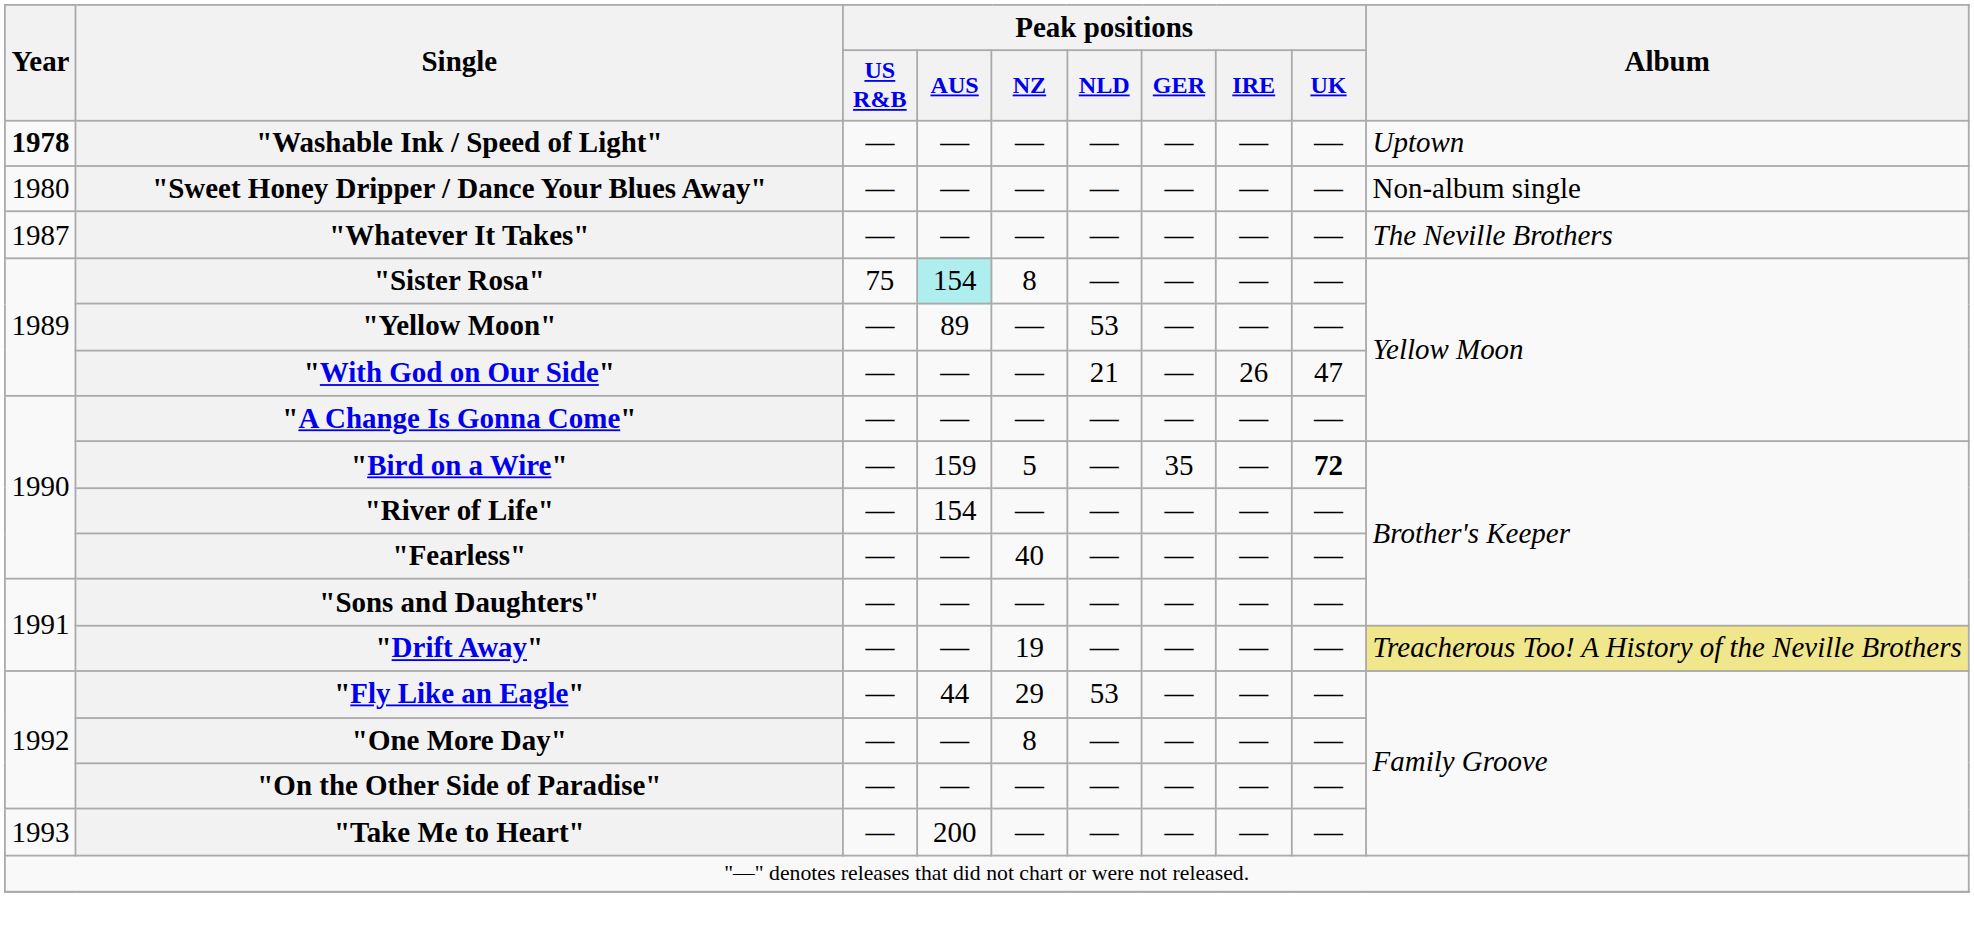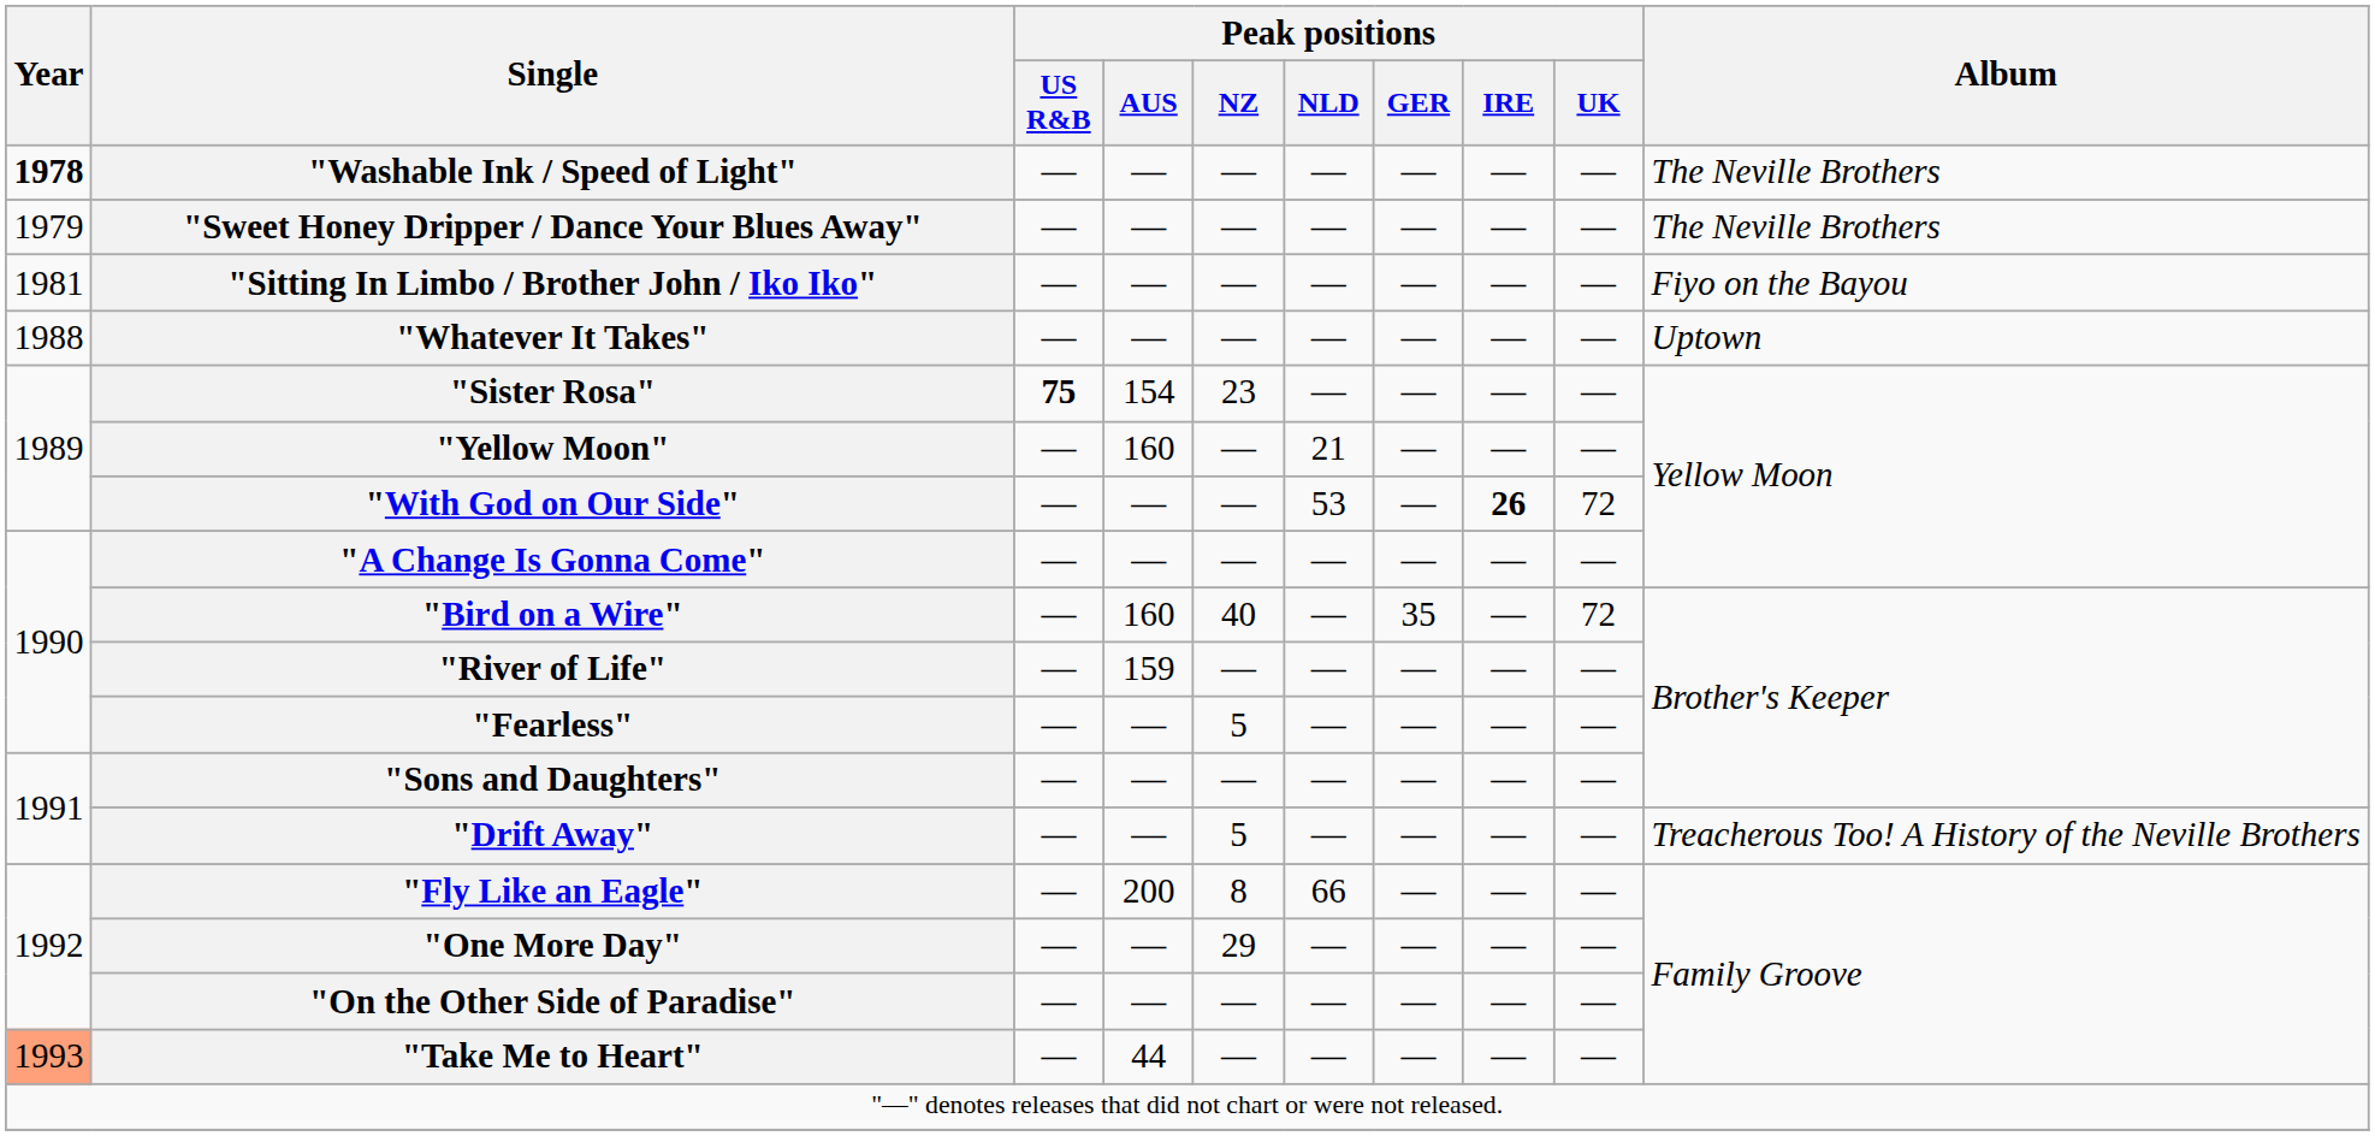 <table class="wikitable plainrowheaders" style="text-align:center;">
 <tr>
 <th rowspan="2">Year</th>
 <th rowspan="2" style="width:26em;">Single</th>
 <th colspan="7">Peak positions</th>
 <th rowspan="2">Album</th>
 </tr>
 <tr style="font-size:smaller;">
 <th width="35"><a href='#'>US R&B</a><br></th>
 <th width="35"><a href='#'>AUS</a><br></th>
 <th width="35"><a href='#'>NZ</a><br></th>
 <th width="35"><a href='#'>NLD</a><br></th>
 <th width="35"><a href='#'>GER</a><br></th>
 <th width="35"><a href='#'>IRE</a></th>
 <th width="35"><a href='#'>UK</a><br></th>
 </tr>
 <tr>
 <td><strong>1978</strong></td>
 <th scope="row">"Washable Ink / Speed of Light"</th>
 <td>—</td>
 <td>—</td>
 <td>—</td>
 <td>—</td>
 <td>—</td>
 <td>—</td>
 <td>—</td>
-<td align="left" rowspan="1"><em>Uptown</em></td>
+<td align="left" rowspan="1"><em>The Neville Brothers</em></td>
 </tr>
 <tr>
-<td>1980</td>
+<td>1979</td>
 <th scope="row">"Sweet Honey Dripper / Dance Your Blues Away"</th>
-<td>—</td>
-<td>—</td>
-<td>—</td>
-<td>—</td>
-<td>—</td>
-<td>—</td>
-<td>—</td>
-<td align="left" rowspan="1">Non-album single</td>
-</tr>
-<tr>
-<td>1987</td>
-<th scope="row">"Whatever It Takes"</th>
 <td>—</td>
 <td>—</td>
 <td>—</td>
 <td>—</td>
 <td>—</td>
 <td>—</td>
 <td>—</td>
 <td align="left" rowspan="1"><em>The Neville Brothers</em></td>
 </tr>
 <tr>
+<td>1981</td>
+<th scope="row">"Sitting In Limbo / Brother John / <a href='#'>Iko Iko</a>"</th>
+<td>—</td>
+<td>—</td>
+<td>—</td>
+<td>—</td>
+<td>—</td>
+<td>—</td>
+<td>—</td>
+<td align="left" rowspan="1"><em>Fiyo on the Bayou</em></td>
+</tr>
+<tr>
+<td>1988</td>
+<th scope="row">"Whatever It Takes"</th>
+<td>—</td>
+<td>—</td>
+<td>—</td>
+<td>—</td>
+<td>—</td>
+<td>—</td>
+<td>—</td>
+<td align="left" rowspan="1"><em>Uptown</em></td>
+</tr>
+<tr>
 <td rowspan="3">1989</td>
 <th scope="row">"Sister Rosa"</th>
-<td>75</td>
-<td style="background: paleturquoise;">154</td>
-<td>8</td>
+<td><strong>75</strong></td>
+<td>154</td>
+<td>23</td>
 <td>—</td>
 <td>—</td>
 <td>—</td>
 <td>—</td>
 <td align="left" rowspan="4"><em>Yellow Moon</em></td>
 </tr>
 <tr>
 <th scope="row">"Yellow Moon"</th>
 <td>—</td>
-<td>89</td>
+<td>160</td>
 <td>—</td>
-<td>53</td>
+<td>21</td>
 <td>—</td>
 <td>—</td>
 <td>—</td>
 </tr>
 <tr>
 <th scope="row">"<a href='#'>With God on Our Side</a>"</th>
 <td>—</td>
 <td>—</td>
 <td>—</td>
-<td>21</td>
+<td>53</td>
 <td>—</td>
-<td>26</td>
-<td>47</td>
+<td><strong>26</strong></td>
+<td>72</td>
 </tr>
 <tr>
 <td rowspan="4">1990</td>
 <th scope="row">"<a href='#'>A Change Is Gonna Come</a>"</th>
 <td>—</td>
 <td>—</td>
 <td>—</td>
 <td>—</td>
 <td>—</td>
 <td>—</td>
 <td>—</td>
 </tr>
 <tr>
 <th scope="row">"<a href='#'>Bird on a Wire</a>"</th>
 <td>—</td>
-<td>159</td>
-<td>5</td>
+<td>160</td>
+<td>40</td>
 <td>—</td>
 <td>35</td>
 <td>—</td>
-<td><strong>72</strong></td>
+<td>72</td>
 <td align="left" rowspan="4"><em>Brother's Keeper</em></td>
 </tr>
 <tr>
 <th scope="row">"River of Life"</th>
 <td>—</td>
-<td>154</td>
+<td>159</td>
 <td>—</td>
 <td>—</td>
 <td>—</td>
 <td>—</td>
 <td>—</td>
 </tr>
 <tr>
 <th scope="row">"Fearless"</th>
 <td>—</td>
 <td>—</td>
-<td>40</td>
+<td>5</td>
 <td>—</td>
 <td>—</td>
 <td>—</td>
 <td>—</td>
 </tr>
 <tr>
 <td rowspan="2">1991</td>
 <th scope="row">"Sons and Daughters"</th>
 <td>—</td>
 <td>—</td>
 <td>—</td>
 <td>—</td>
 <td>—</td>
 <td>—</td>
 <td>—</td>
 </tr>
 <tr>
 <th scope="row">"<a href='#'>Drift Away</a>"</th>
 <td>—</td>
 <td>—</td>
-<td>19</td>
+<td>5</td>
 <td>—</td>
 <td>—</td>
 <td>—</td>
 <td>—</td>
-<td align="left" rowspan="1" style="background: khaki;"><em>Treacherous Too! A History of the Neville Brothers</em></td>
+<td align="left" rowspan="1"><em>Treacherous Too! A History of the Neville Brothers</em></td>
 </tr>
 <tr>
 <td rowspan="3">1992</td>
 <th scope="row">"<a href='#'>Fly Like an Eagle</a>"</th>
 <td>—</td>
-<td>44</td>
-<td>29</td>
-<td>53</td>
+<td>200</td>
+<td>8</td>
+<td>66</td>
 <td>—</td>
 <td>—</td>
 <td>—</td>
 <td align="left" rowspan="4"><em>Family Groove</em></td>
 </tr>
 <tr>
 <th scope="row">"One More Day"</th>
 <td>—</td>
 <td>—</td>
-<td>8</td>
+<td>29</td>
 <td>—</td>
 <td>—</td>
 <td>—</td>
 <td>—</td>
 </tr>
 <tr>
 <th scope="row">"On the Other Side of Paradise"</th>
 <td>—</td>
 <td>—</td>
 <td>—</td>
 <td>—</td>
 <td>—</td>
 <td>—</td>
 <td>—</td>
 </tr>
 <tr>
-<td>1993</td>
+<td style="background: lightsalmon;">1993</td>
 <th scope="row">"Take Me to Heart"</th>
 <td>—</td>
-<td>200</td>
+<td>44</td>
 <td>—</td>
 <td>—</td>
 <td>—</td>
 <td>—</td>
 <td>—</td>
 </tr>
 <tr>
 <td align="center" colspan="10" style="font-size:9pt">"—" denotes releases that did not chart or were not released.</td>
 </tr>
 <tr>
 </tr>
 </table>
